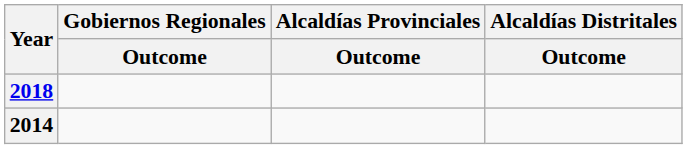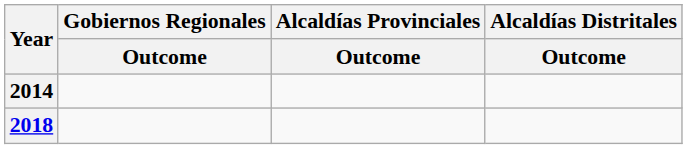 <table class="wikitable">
 <tr>
 <th rowspan="2">Year</th>
 <th>Gobiernos Regionales</th>
 <th>Alcaldías Provinciales</th>
 <th>Alcaldías Distritales</th>
 </tr>
 <tr>
 <th>Outcome</th>
 <th>Outcome</th>
 <th>Outcome</th>
 </tr>
 <tr>
+<th>2014</th>
+<td></td>
+<td></td>
+<td></td>
+</tr>
+<tr>
 <th><a href='#'>2018</a></th>
 <td></td>
 <td></td>
 <td></td>
 </tr>
-<tr>
-<th>2014</th>
-<td></td>
-<td></td>
-<td></td>
-</tr>
 </table>
